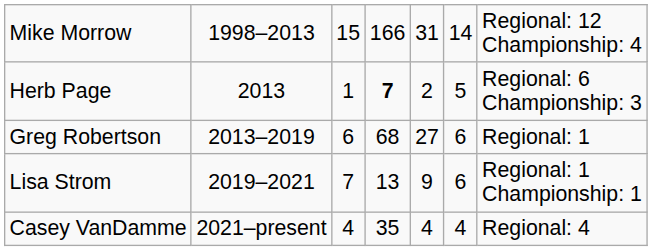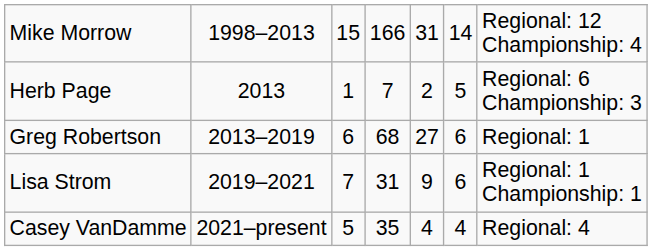 <table class="wikitable">
 <tr>
 <td>Mike Morrow</td>
 <td align=center>1998–2013</td>
 <td align=center>15</td>
 <td align=center>166</td>
 <td align=center>31</td>
 <td align=center>14</td>
 <td>Regional: 12<br>Championship: 4</td>
 </tr>
 <tr>
 <td>Herb Page</td>
 <td align=center>2013</td>
 <td align=center>1</td>
-<td align=center><strong>7</strong></td>
+<td align=center>7</td>
 <td align=center>2</td>
 <td align=center>5</td>
 <td>Regional: 6<br>Championship: 3</td>
 </tr>
 <tr>
 <td>Greg Robertson</td>
 <td align=center>2013–2019</td>
 <td align=center>6</td>
 <td align=center>68</td>
 <td align=center>27</td>
 <td align=center>6</td>
 <td>Regional: 1</td>
 </tr>
 <tr>
 <td>Lisa Strom</td>
 <td align=center>2019–2021</td>
 <td align=center>7</td>
-<td align=center>13</td>
+<td align=center>31</td>
 <td align=center>9</td>
 <td align=center>6</td>
 <td>Regional: 1<br>Championship: 1</td>
 </tr>
 <tr>
 <td>Casey VanDamme</td>
 <td align=center>2021–present</td>
-<td align=center>4</td>
+<td align=center>5</td>
 <td align=center>35</td>
 <td align=center>4</td>
 <td align=center>4</td>
 <td>Regional: 4</td>
 </tr>
 </table>
